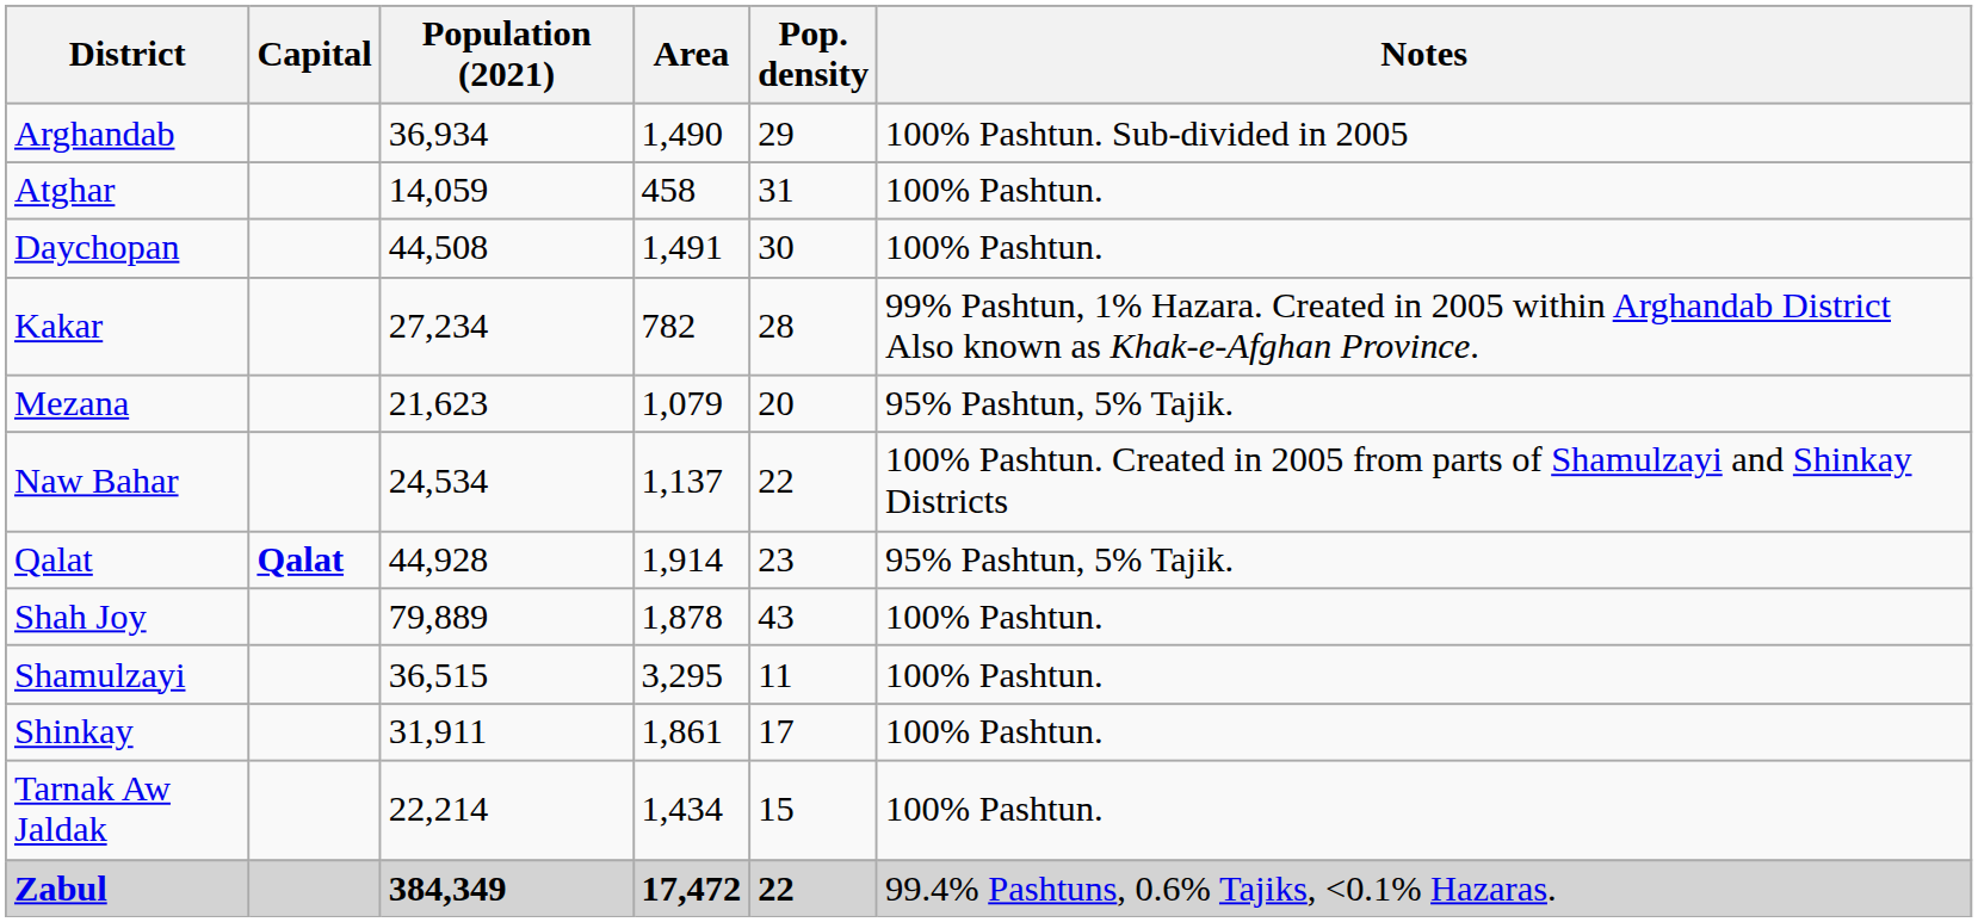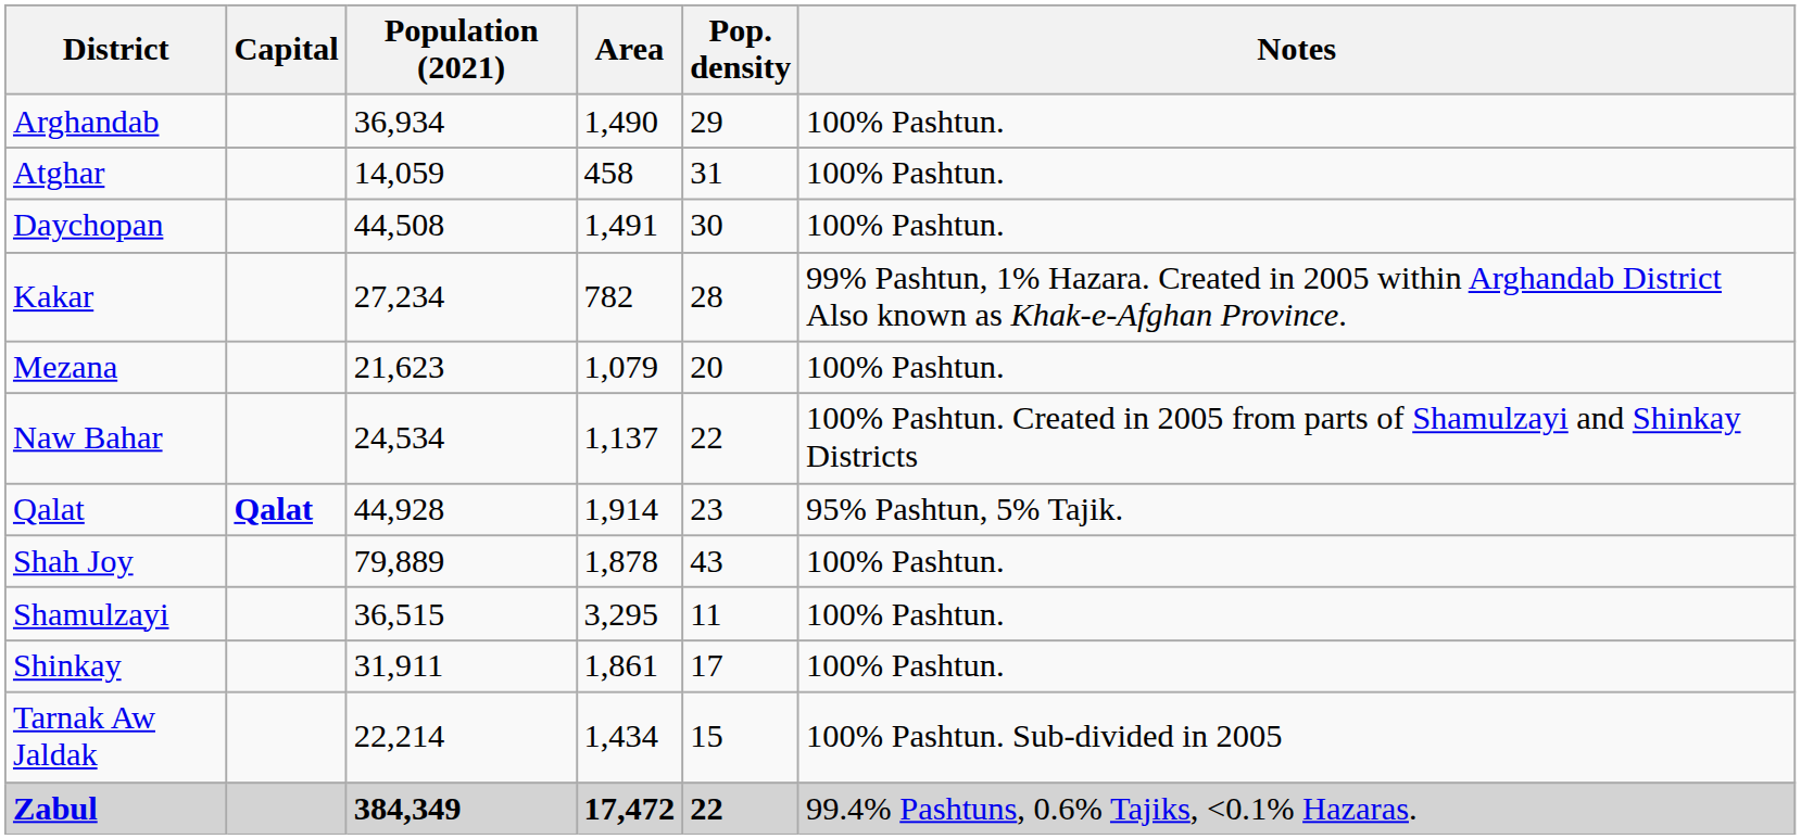 <table class="wikitable sortable">
 <tr>
 <th>District</th>
 <th>Capital</th>
 <th>Population (2021)</th>
 <th>Area</th>
 <th>Pop.<br>density</th>
 <th>Notes</th>
 </tr>
 <tr>
 <td><a href='#'>Arghandab</a></td>
 <td></td>
 <td>36,934</td>
 <td>1,490</td>
 <td>29</td>
-<td>100% Pashtun. Sub-divided in 2005</td>
+<td>100% Pashtun.</td>
 </tr>
 <tr>
 <td><a href='#'>Atghar</a></td>
 <td></td>
 <td>14,059</td>
 <td>458</td>
 <td>31</td>
 <td>100% Pashtun.</td>
 </tr>
 <tr>
 <td><a href='#'>Daychopan</a></td>
 <td></td>
 <td>44,508</td>
 <td>1,491</td>
 <td>30</td>
 <td>100% Pashtun.</td>
 </tr>
 <tr>
 <td><a href='#'>Kakar</a></td>
 <td></td>
 <td>27,234</td>
 <td>782</td>
 <td>28</td>
 <td>99% Pashtun, 1% Hazara. Created in 2005 within <a href='#'>Arghandab District</a> Also known as <em>Khak-e-Afghan Province</em>.</td>
 </tr>
 <tr>
 <td><a href='#'>Mezana</a></td>
 <td></td>
 <td>21,623</td>
 <td>1,079</td>
 <td>20</td>
-<td>95% Pashtun, 5% Tajik.</td>
+<td>100% Pashtun.</td>
 </tr>
 <tr>
 <td><a href='#'>Naw Bahar</a></td>
 <td></td>
 <td>24,534</td>
 <td>1,137</td>
 <td>22</td>
 <td>100% Pashtun. Created in 2005 from parts of <a href='#'>Shamulzayi</a> and <a href='#'>Shinkay</a> Districts</td>
 </tr>
 <tr>
 <td><a href='#'>Qalat</a></td>
 <td><strong><a href='#'>Qalat</a></strong></td>
 <td>44,928</td>
 <td>1,914</td>
 <td>23</td>
 <td>95% Pashtun, 5% Tajik.</td>
 </tr>
 <tr>
 <td><a href='#'>Shah Joy</a></td>
 <td></td>
 <td>79,889</td>
 <td>1,878</td>
 <td>43</td>
 <td>100% Pashtun.</td>
 </tr>
 <tr>
 <td><a href='#'>Shamulzayi</a></td>
 <td></td>
 <td>36,515</td>
 <td>3,295</td>
 <td>11</td>
 <td>100% Pashtun.</td>
 </tr>
 <tr>
 <td><a href='#'>Shinkay</a></td>
 <td></td>
 <td>31,911</td>
 <td>1,861</td>
 <td>17</td>
 <td>100% Pashtun.</td>
 </tr>
 <tr>
 <td><a href='#'>Tarnak Aw Jaldak</a></td>
 <td></td>
 <td>22,214</td>
 <td>1,434</td>
 <td>15</td>
-<td>100% Pashtun.</td>
+<td>100% Pashtun. Sub-divided in 2005</td>
 </tr>
 <tr bgcolor="#d3d3d3">
 <td><strong><a href='#'>Zabul</a></strong></td>
 <td></td>
 <td><strong>384,349</strong></td>
 <td><strong>17,472</strong></td>
 <td><strong>22</strong></td>
 <td>99.4% <a href='#'>Pashtuns</a>, 0.6% <a href='#'>Tajiks</a>, <0.1% <a href='#'>Hazaras</a>.</td>
 </tr>
 </table>
